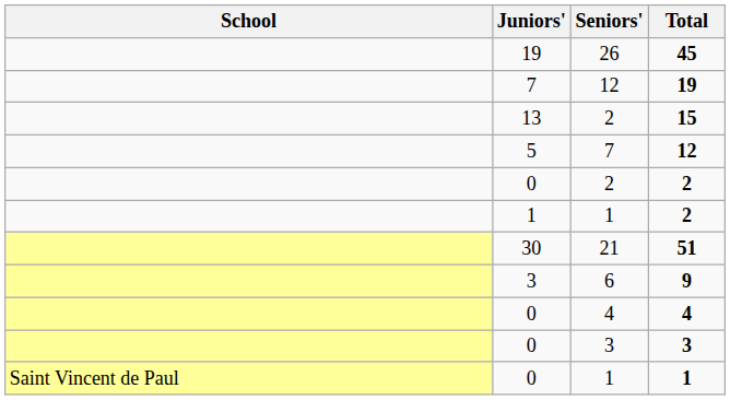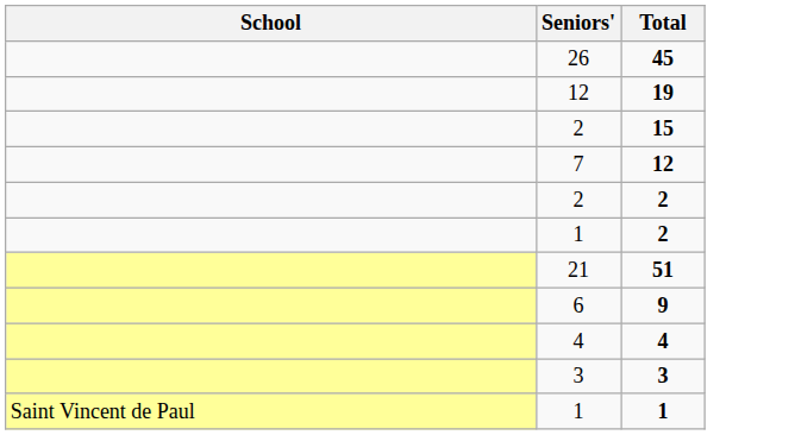 <table class="wikitable" style="font-size:90%;">
 <tr>
 <th width=350px>School</th>
-<th width=50px>Juniors'</th>
 <th width=50px>Seniors'</th>
 <th width=50px>Total</th>
 </tr>
 <tr align="center">
 <td align="left"></td>
-<td>19</td>
 <td>26</td>
 <td><strong>45</strong></td>
 </tr>
 <tr align="center">
 <td align="left"></td>
-<td>7</td>
 <td>12</td>
 <td><strong>19</strong></td>
 </tr>
 <tr align="center">
 <td align="left"></td>
-<td>13</td>
 <td>2</td>
 <td><strong>15</strong></td>
 </tr>
 <tr align="center">
 <td align="left"></td>
-<td>5</td>
 <td>7</td>
 <td><strong>12</strong></td>
 </tr>
 <tr align="center">
 <td align="left"></td>
-<td>0</td>
 <td>2</td>
 <td><strong>2</strong></td>
 </tr>
 <tr align="center">
 <td align="left"></td>
 <td>1</td>
-<td>1</td>
 <td><strong>2</strong></td>
 </tr>
 <tr align="center">
 <td bgcolor=#FFFF99 align="left"></td>
-<td>30</td>
 <td>21</td>
 <td><strong>51</strong></td>
 </tr>
 <tr align="center">
 <td bgcolor=#FFFF99 align="left"></td>
-<td>3</td>
 <td>6</td>
 <td><strong>9</strong></td>
 </tr>
 <tr align="center">
 <td bgcolor=#FFFF99 align="left"></td>
-<td>0</td>
 <td>4</td>
 <td><strong>4</strong></td>
 </tr>
 <tr align="center">
 <td bgcolor=#FFFF99 align="left"></td>
-<td>0</td>
 <td>3</td>
 <td><strong>3</strong></td>
 </tr>
 <tr align="center">
 <td bgcolor=#FFFF99 align="left"> Saint Vincent de Paul</td>
-<td>0</td>
 <td>1</td>
 <td><strong>1</strong></td>
 </tr>
 </table>
